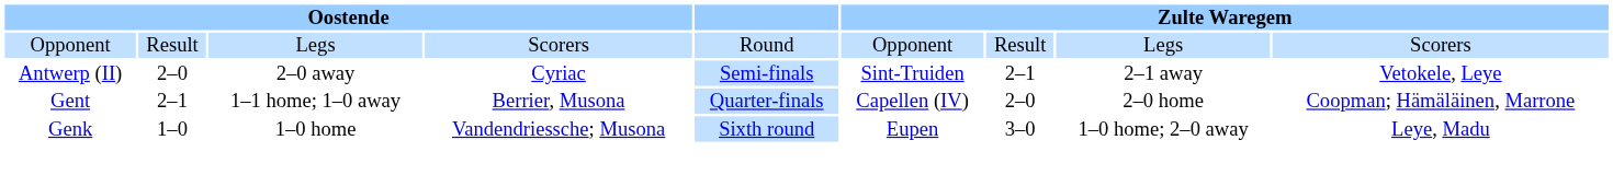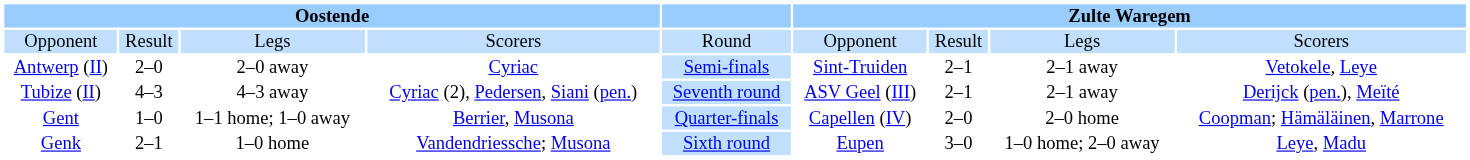 <table width="100%" style="text-align:center">
 <tr style="vertical-align:top; background:#9cf;">
 <th colspan=4 style="width:1*">Oostende</th>
 <th></th>
 <th colspan=4 style="width:1*">Zulte Waregem</th>
 </tr>
 <tr style="vertical-align:top; background:#c1e0ff;">
 <td>Opponent</td>
 <td>Result</td>
 <td>Legs</td>
 <td>Scorers</td>
 <td style="background:#c1e0ff;">Round</td>
 <td>Opponent</td>
 <td>Result</td>
 <td>Legs</td>
 <td>Scorers</td>
 </tr>
 <tr>
 <td><a href='#'>Antwerp</a> (<a href='#'>II</a>)</td>
 <td>2–0</td>
 <td>2–0 away</td>
 <td><a href='#'>Cyriac</a></td>
 <td style="background:#c1e0ff;"><a href='#'>Semi-finals</a></td>
 <td><a href='#'>Sint-Truiden</a></td>
 <td>2–1</td>
 <td>2–1 away</td>
 <td><a href='#'>Vetokele</a>, <a href='#'>Leye</a></td>
 </tr>
 <tr>
+<td><a href='#'>Tubize</a> (<a href='#'>II</a>)</td>
+<td>4–3 </td>
+<td>4–3 away</td>
+<td><a href='#'>Cyriac</a> (2), <a href='#'>Pedersen</a>, <a href='#'>Siani</a> (<a href='#'>pen.</a>)</td>
+<td style="background:#c1e0ff;"><a href='#'>Seventh round</a></td>
+<td><a href='#'>ASV Geel</a> (<a href='#'>III</a>)</td>
+<td>2–1 </td>
+<td>2–1 away</td>
+<td><a href='#'>Derijck</a> (<a href='#'>pen.</a>), <a href='#'>Meïté</a></td>
+</tr>
+<tr>
 <td><a href='#'>Gent</a></td>
-<td>2–1</td>
+<td>1–0</td>
 <td>1–1 home; 1–0 away</td>
 <td><a href='#'>Berrier</a>, <a href='#'>Musona</a></td>
 <td style="background:#c1e0ff;"><a href='#'>Quarter-finals</a></td>
 <td><a href='#'>Capellen</a> (<a href='#'>IV</a>)</td>
 <td>2–0</td>
 <td>2–0 home</td>
 <td><a href='#'>Coopman</a>; <a href='#'>Hämäläinen</a>, <a href='#'>Marrone</a></td>
 </tr>
 <tr>
 <td><a href='#'>Genk</a></td>
-<td>1–0</td>
+<td>2–1</td>
 <td>1–0 home</td>
 <td><a href='#'>Vandendriessche</a>; <a href='#'>Musona</a></td>
 <td style="background:#c1e0ff;"><a href='#'>Sixth round</a></td>
 <td><a href='#'>Eupen</a></td>
 <td>3–0</td>
 <td>1–0 home; 2–0 away</td>
 <td><a href='#'>Leye</a>, <a href='#'>Madu</a></td>
 </tr>
 </table>
